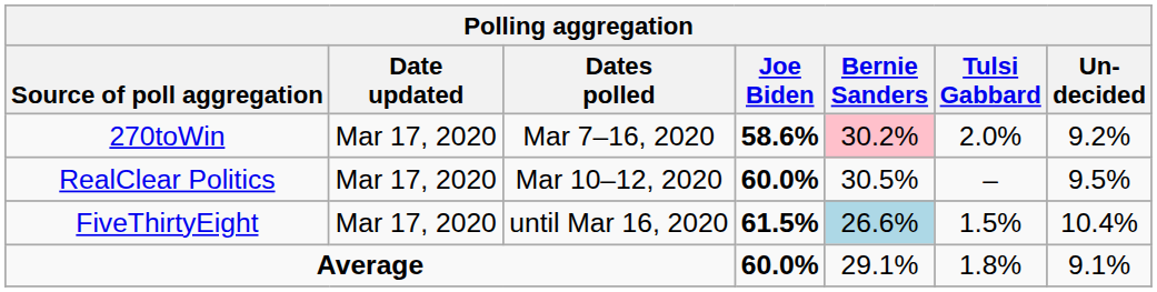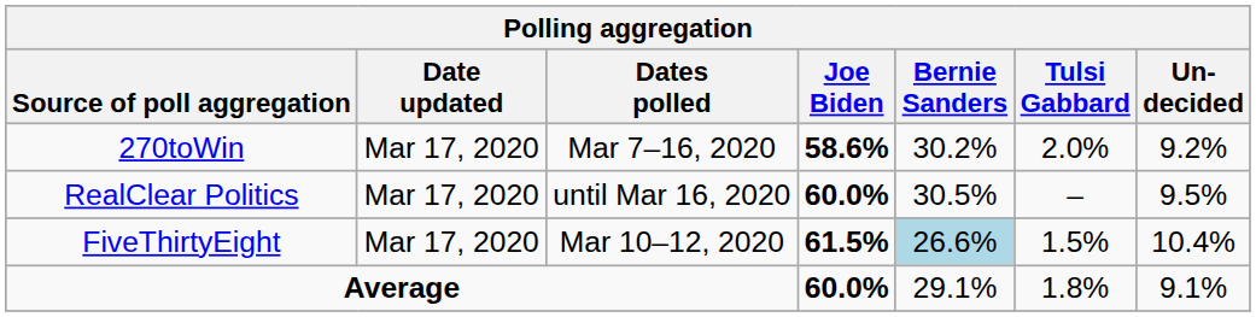 <table class="wikitable" style="font-size:90%;text-align:center;">
 <tr valign=bottom style="font-size:90%;">
 <th colspan="12">Polling aggregation</th>
 </tr>
 <tr valign=bottom style="font-size:90%;">
 <th>Source of poll aggregation</th>
 <th>Date<br>updated</th>
 <th>Dates<br>polled</th>
 <th><a href='#'>Joe<br>Biden</a></th>
 <th><a href='#'>Bernie<br>Sanders</a></th>
 <th><a href='#'>Tulsi<br>Gabbard</a></th>
 <th>Un-<br>decided</th>
 </tr>
 <tr>
 <td><a href='#'>270toWin</a></td>
 <td>Mar 17, 2020</td>
 <td>Mar 7–16, 2020</td>
 <td><strong>58.6%</strong></td>
-<td style="background: pink;">30.2%</td>
+<td>30.2%</td>
 <td>2.0%</td>
 <td>9.2%</td>
 </tr>
 <tr>
 <td><a href='#'>RealClear Politics</a></td>
 <td>Mar 17, 2020</td>
-<td>Mar 10–12, 2020</td>
+<td>until Mar 16, 2020</td>
 <td><strong>60.0%</strong></td>
 <td>30.5%</td>
 <td>–</td>
 <td>9.5%</td>
 </tr>
 <tr>
 <td><a href='#'>FiveThirtyEight</a></td>
 <td>Mar 17, 2020</td>
-<td>until Mar 16, 2020</td>
+<td>Mar 10–12, 2020</td>
 <td><strong>61.5%</strong></td>
 <td style="background: lightblue;">26.6%</td>
 <td>1.5%</td>
 <td>10.4%</td>
 </tr>
 <tr>
 <td colspan="3"><strong>Average</strong></td>
 <td><strong>60.0%</strong></td>
 <td>29.1%</td>
 <td>1.8%</td>
 <td>9.1%</td>
 </tr>
 </table>
